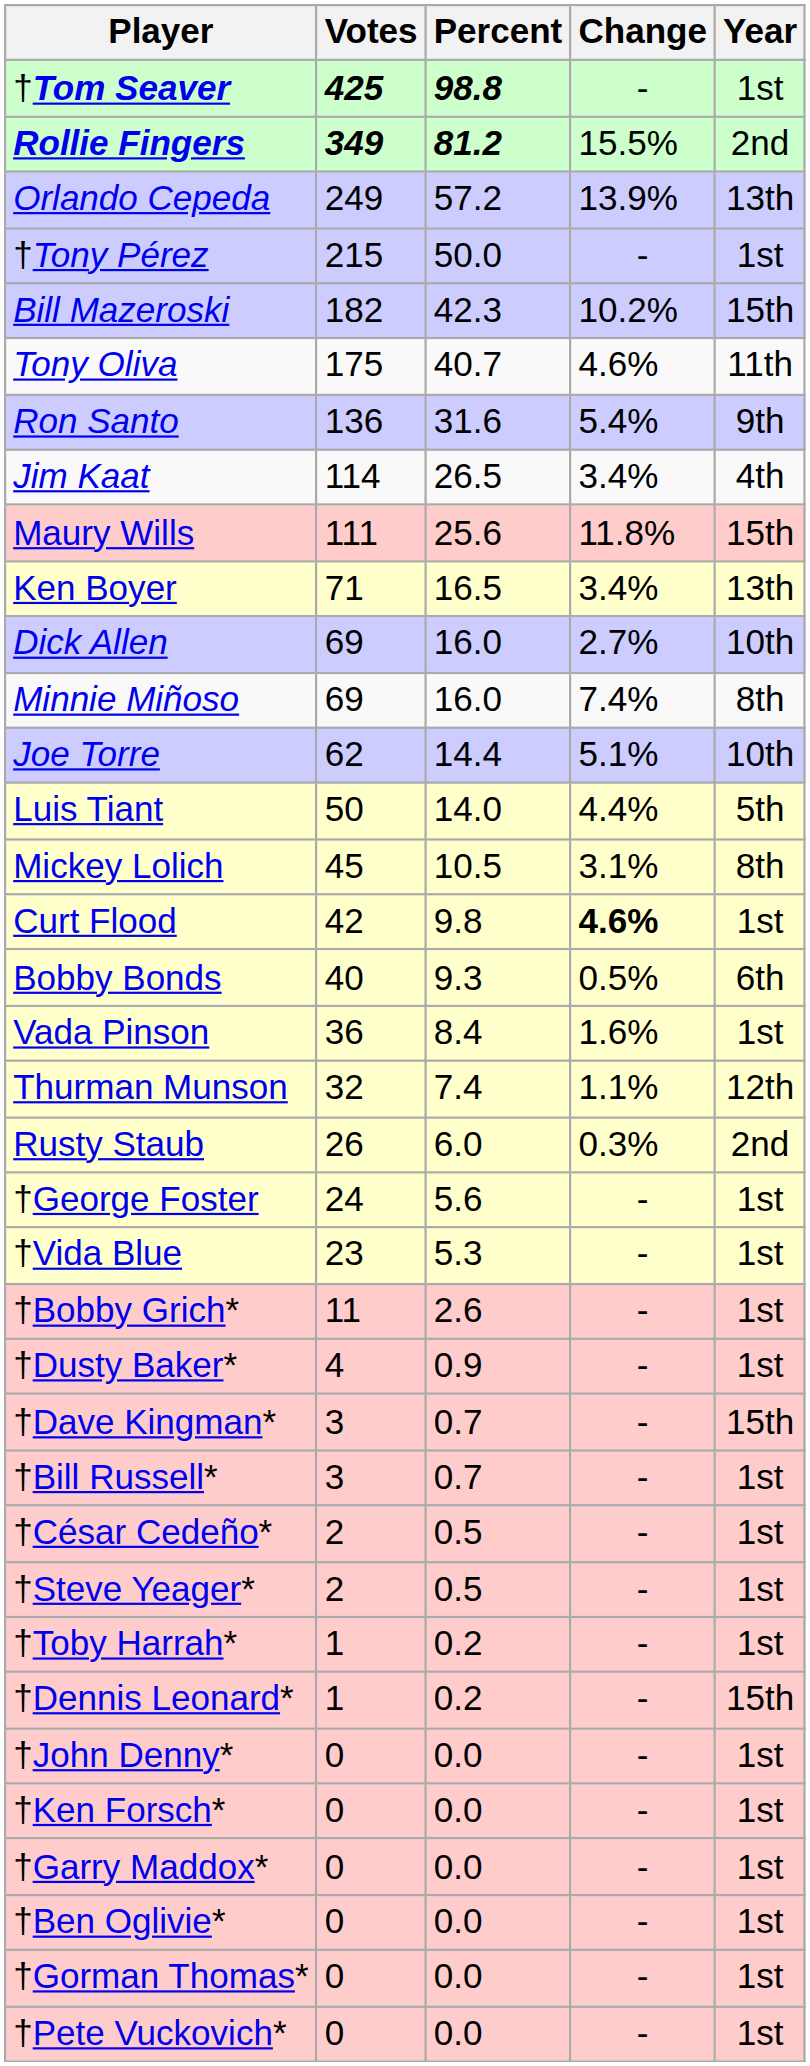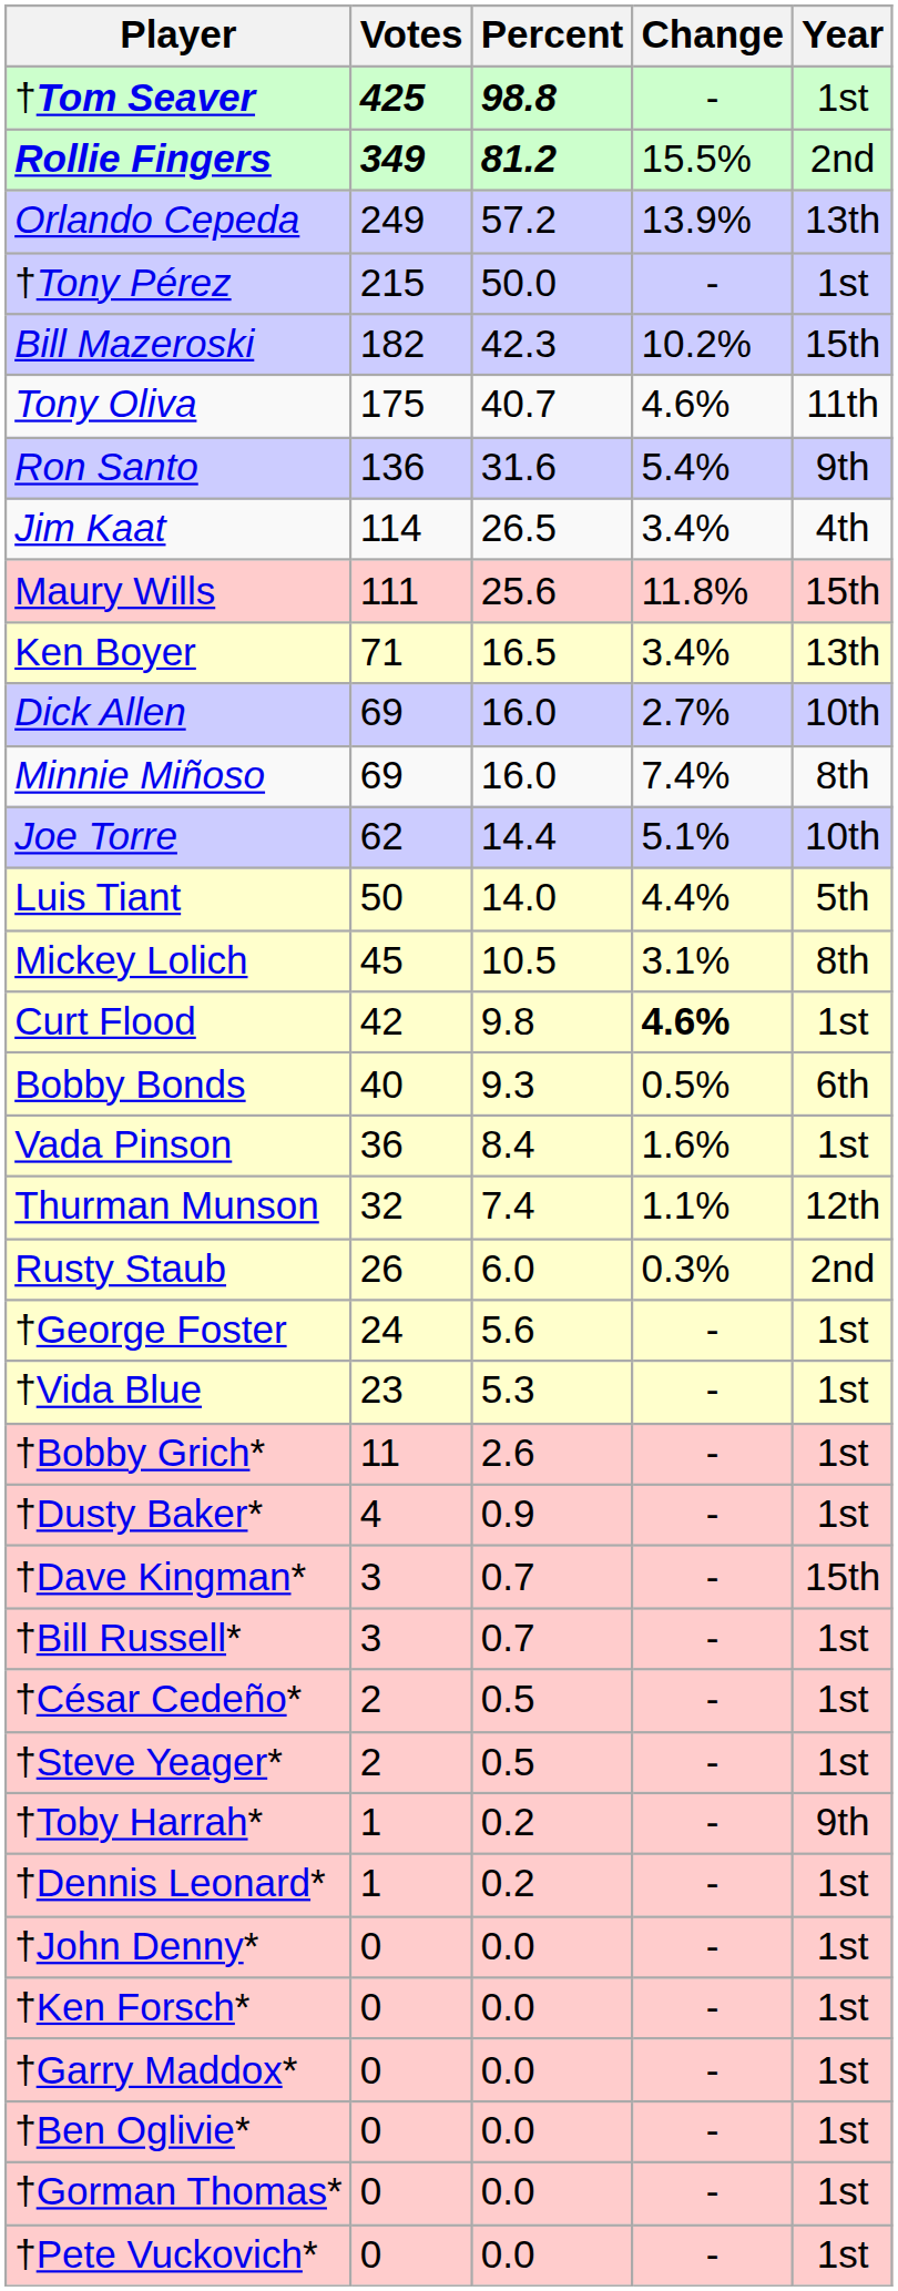 <table class="wikitable sortable">
 <tr>
 <th>Player</th>
 <th>Votes</th>
 <th>Percent</th>
 <th>Change</th>
 <th>Year</th>
 </tr>
 <tr bgcolor="#ccffcc">
 <td>†<strong><em><a href='#'>Tom Seaver</a></em></strong></td>
 <td><strong><em>425</em></strong></td>
 <td><strong><em>98.8</em></strong></td>
 <td align=center>-</td>
 <td align="center">1st</td>
 </tr>
 <tr bgcolor="#ccffcc">
 <td><strong><em><a href='#'>Rollie Fingers</a></em></strong></td>
 <td><strong><em>349</em></strong></td>
 <td><strong><em>81.2</em></strong></td>
 <td align="left"> 15.5%</td>
 <td align="center">2nd</td>
 </tr>
 <tr bgcolor="#ccccff">
 <td><em><a href='#'>Orlando Cepeda</a></em></td>
 <td>249</td>
 <td>57.2</td>
 <td align="left"> 13.9%</td>
 <td align="center">13th</td>
 </tr>
 <tr bgcolor="#ccccff">
 <td>†<em><a href='#'>Tony Pérez</a></em></td>
 <td>215</td>
 <td>50.0</td>
 <td align=center>-</td>
 <td align="center">1st</td>
 </tr>
 <tr bgcolor="#ccccff">
 <td><em><a href='#'>Bill Mazeroski</a></em></td>
 <td>182</td>
 <td>42.3</td>
 <td align="left"> 10.2%</td>
 <td align="center">15th</td>
 </tr>
 <tr -bgcolor="#ccccff">
 <td><em><a href='#'>Tony Oliva</a></em></td>
 <td>175</td>
 <td>40.7</td>
 <td align="left"> 4.6%</td>
 <td align="center">11th</td>
 </tr>
 <tr bgcolor="#ccccff">
 <td><em><a href='#'>Ron Santo</a></em></td>
 <td>136</td>
 <td>31.6</td>
 <td align="left"> 5.4%</td>
 <td align="center">9th</td>
 </tr>
 <tr -bgcolor="#ccccff">
 <td><em><a href='#'>Jim Kaat</a></em></td>
 <td>114</td>
 <td>26.5</td>
 <td align="left"> 3.4%</td>
 <td align="center">4th</td>
 </tr>
 <tr bgcolor="#ffcccc">
 <td><a href='#'>Maury Wills</a></td>
 <td>111</td>
 <td>25.6</td>
 <td align="left"> 11.8%</td>
 <td align="center">15th</td>
 </tr>
 <tr bgcolor="#ffffcc">
 <td><a href='#'>Ken Boyer</a></td>
 <td>71</td>
 <td>16.5</td>
 <td align="left"> 3.4%</td>
 <td align="center">13th</td>
 </tr>
 <tr bgcolor="#ccccff">
 <td><em><a href='#'>Dick Allen</a></em></td>
 <td>69</td>
 <td>16.0</td>
 <td align="left"> 2.7%</td>
 <td align="center">10th</td>
 </tr>
 <tr -bgcolor="#ccccff">
 <td><em><a href='#'>Minnie Miñoso</a></em></td>
 <td>69</td>
 <td>16.0</td>
 <td align="left"> 7.4%</td>
 <td align="center">8th</td>
 </tr>
 <tr bgcolor="#ccccff">
 <td><em><a href='#'>Joe Torre</a></em></td>
 <td>62</td>
 <td>14.4</td>
 <td align="left"> 5.1%</td>
 <td align="center">10th</td>
 </tr>
 <tr bgcolor="#ffffcc">
 <td><a href='#'>Luis Tiant</a></td>
 <td>50</td>
 <td>14.0</td>
 <td align="left"> 4.4%</td>
 <td align="center">5th</td>
 </tr>
 <tr bgcolor="#ffffcc">
 <td><a href='#'>Mickey Lolich</a></td>
 <td>45</td>
 <td>10.5</td>
 <td align="left"> 3.1%</td>
 <td align="center">8th</td>
 </tr>
 <tr bgcolor="#ffffcc">
 <td><a href='#'>Curt Flood</a></td>
 <td>42</td>
 <td>9.8</td>
 <td align="left"><strong> 4.6%</strong></td>
 <td align="center">1st</td>
 </tr>
 <tr bgcolor="#ffffcc">
 <td><a href='#'>Bobby Bonds</a></td>
 <td>40</td>
 <td>9.3</td>
 <td align="left"> 0.5%</td>
 <td align="center">6th</td>
 </tr>
 <tr bgcolor="#ffffcc">
 <td><a href='#'>Vada Pinson</a></td>
 <td>36</td>
 <td>8.4</td>
 <td align="left"> 1.6%</td>
 <td align="center">1st</td>
 </tr>
 <tr bgcolor="#ffffcc">
 <td><a href='#'>Thurman Munson</a></td>
 <td>32</td>
 <td>7.4</td>
 <td align="left"> 1.1%</td>
 <td align="center">12th</td>
 </tr>
 <tr bgcolor="#ffffcc">
 <td><a href='#'>Rusty Staub</a></td>
 <td>26</td>
 <td>6.0</td>
 <td align="left"> 0.3%</td>
 <td align="center">2nd</td>
 </tr>
 <tr bgcolor="#ffffcc">
 <td>†<a href='#'>George Foster</a></td>
 <td>24</td>
 <td>5.6</td>
 <td align=center>-</td>
 <td align="center">1st</td>
 </tr>
 <tr bgcolor="#ffffcc">
 <td>†<a href='#'>Vida Blue</a></td>
 <td>23</td>
 <td>5.3</td>
 <td align=center>-</td>
 <td align="center">1st</td>
 </tr>
 <tr bgcolor="#ffcccc">
 <td>†<a href='#'>Bobby Grich</a>*</td>
 <td>11</td>
 <td>2.6</td>
 <td align=center>-</td>
 <td align="center">1st</td>
 </tr>
 <tr bgcolor="#ffcccc">
 <td>†<a href='#'>Dusty Baker</a>*</td>
 <td>4</td>
 <td>0.9</td>
 <td align=center>-</td>
 <td align="center">1st</td>
 </tr>
 <tr bgcolor="#ffcccc">
 <td>†<a href='#'>Dave Kingman</a>*</td>
 <td>3</td>
 <td>0.7</td>
 <td align=center>-</td>
 <td align="center">15th</td>
 </tr>
 <tr bgcolor="#ffcccc">
 <td>†<a href='#'>Bill Russell</a>*</td>
 <td>3</td>
 <td>0.7</td>
 <td align=center>-</td>
 <td align="center">1st</td>
 </tr>
 <tr bgcolor="#ffcccc">
 <td>†<a href='#'>César Cedeño</a>*</td>
 <td>2</td>
 <td>0.5</td>
 <td align=center>-</td>
 <td align="center">1st</td>
 </tr>
 <tr bgcolor="#ffcccc">
 <td>†<a href='#'>Steve Yeager</a>*</td>
 <td>2</td>
 <td>0.5</td>
 <td align=center>-</td>
 <td align="center">1st</td>
 </tr>
 <tr bgcolor="#ffcccc">
 <td>†<a href='#'>Toby Harrah</a>*</td>
 <td>1</td>
 <td>0.2</td>
 <td align=center>-</td>
-<td align="center">1st</td>
+<td align="center">9th</td>
 </tr>
 <tr bgcolor="#ffcccc">
 <td>†<a href='#'>Dennis Leonard</a>*</td>
 <td>1</td>
 <td>0.2</td>
 <td align=center>-</td>
-<td align="center">15th</td>
+<td align="center">1st</td>
 </tr>
 <tr bgcolor="#ffcccc">
 <td>†<a href='#'>John Denny</a>*</td>
 <td>0</td>
 <td>0.0</td>
 <td align=center>-</td>
 <td align="center">1st</td>
 </tr>
 <tr bgcolor="#ffcccc">
 <td>†<a href='#'>Ken Forsch</a>*</td>
 <td>0</td>
 <td>0.0</td>
 <td align=center>-</td>
 <td align="center">1st</td>
 </tr>
 <tr bgcolor="#ffcccc">
 <td>†<a href='#'>Garry Maddox</a>*</td>
 <td>0</td>
 <td>0.0</td>
 <td align=center>-</td>
 <td align="center">1st</td>
 </tr>
 <tr bgcolor="#ffcccc">
 <td>†<a href='#'>Ben Oglivie</a>*</td>
 <td>0</td>
 <td>0.0</td>
 <td align=center>-</td>
 <td align="center">1st</td>
 </tr>
 <tr bgcolor="#ffcccc">
 <td>†<a href='#'>Gorman Thomas</a>*</td>
 <td>0</td>
 <td>0.0</td>
 <td align=center>-</td>
 <td align="center">1st</td>
 </tr>
 <tr bgcolor="#ffcccc">
 <td>†<a href='#'>Pete Vuckovich</a>*</td>
 <td>0</td>
 <td>0.0</td>
 <td align=center>-</td>
 <td align="center">1st</td>
 </tr>
 </table>
